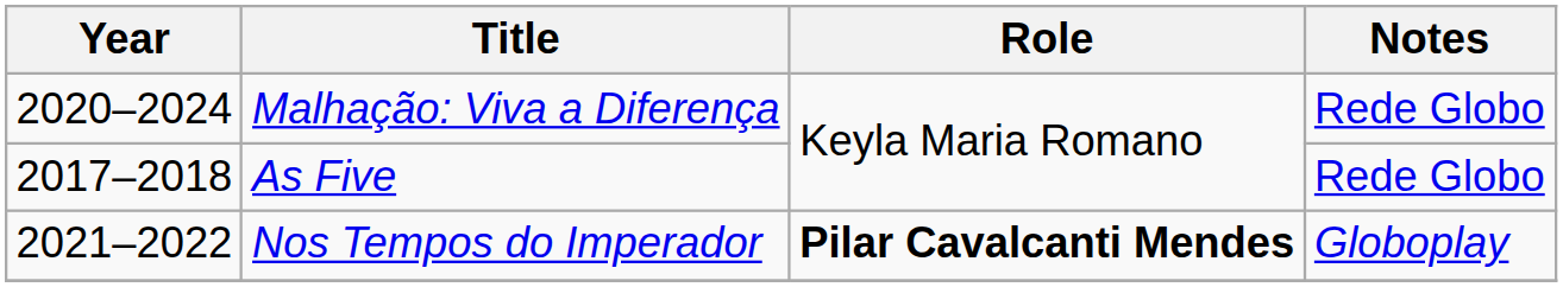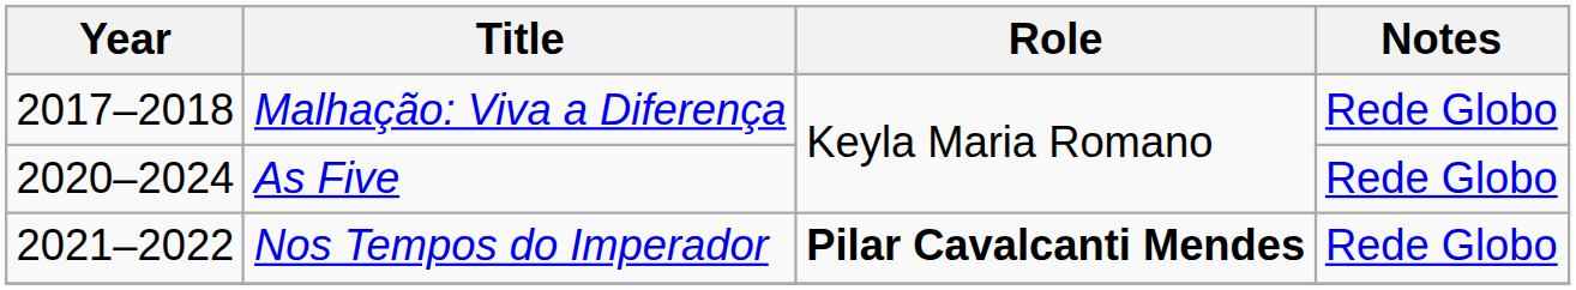 <table class="wikitable">
 <tr>
 <th>Year</th>
 <th>Title</th>
 <th>Role</th>
 <th>Notes</th>
 </tr>
 <tr>
-<td>2020–2024</td>
+<td>2017–2018</td>
 <td><em><a href='#'>Malhação: Viva a Diferença</a></em></td>
 <td rowspan="2">Keyla Maria Romano  </td>
 <td><a href='#'>Rede Globo</a></td>
 </tr>
 <tr>
-<td>2017–2018</td>
+<td>2020–2024</td>
 <td><em><a href='#'>As Five</a></em> </td>
 <td><a href='#'>Rede Globo</a></td>
 </tr>
 <tr>
 <td>2021–2022</td>
 <td><em><a href='#'>Nos Tempos do Imperador</a></em></td>
 <td><strong>Pilar Cavalcanti Mendes</strong></td>
-<td><em><a href='#'>Globoplay</a></em></td>
+<td><a href='#'>Rede Globo</a></td>
 </tr>
 <tr>
 </tr>
 </table>
